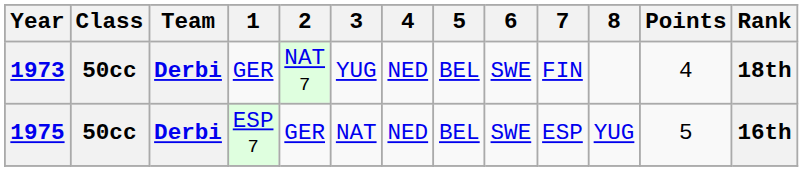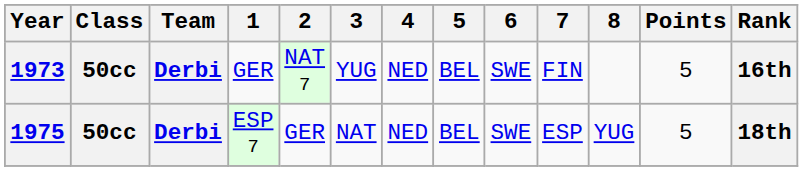 <table class="wikitable" style="text-align:center; font-size:95%">
 <tr>
 <th>Year</th>
 <th>Class</th>
 <th>Team</th>
 <th>1</th>
 <th>2</th>
 <th>3</th>
 <th>4</th>
 <th>5</th>
 <th>6</th>
 <th>7</th>
 <th>8</th>
 <th>Points</th>
 <th>Rank</th>
 </tr>
 <tr>
 <th><a href='#'>1973</a></th>
 <th>50cc</th>
 <th><a href='#'>Derbi</a></th>
 <td><a href='#'>GER</a></td>
 <td style="background:#dfffdf;"><a href='#'>NAT</a><br><small>7</small></td>
 <td><a href='#'>YUG</a></td>
 <td><a href='#'>NED</a></td>
 <td><a href='#'>BEL</a></td>
 <td><a href='#'>SWE</a></td>
 <td><a href='#'>FIN</a></td>
 <td></td>
-<td>4</td>
-<th>18th</th>
+<td>5</td>
+<th>16th</th>
 </tr>
 <tr>
 <th><a href='#'>1975</a></th>
 <th>50cc</th>
 <th><a href='#'>Derbi</a></th>
 <td style="background:#dfffdf;"><a href='#'>ESP</a><br><small>7</small></td>
 <td><a href='#'>GER</a></td>
 <td><a href='#'>NAT</a></td>
 <td><a href='#'>NED</a></td>
 <td><a href='#'>BEL</a></td>
 <td><a href='#'>SWE</a></td>
 <td><a href='#'>ESP</a></td>
 <td><a href='#'>YUG</a></td>
 <td>5</td>
-<th>16th</th>
+<th>18th</th>
 </tr>
 </table>
